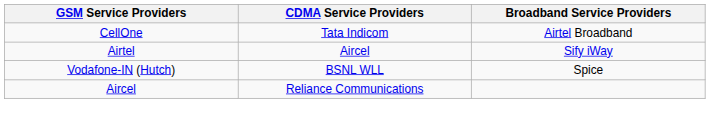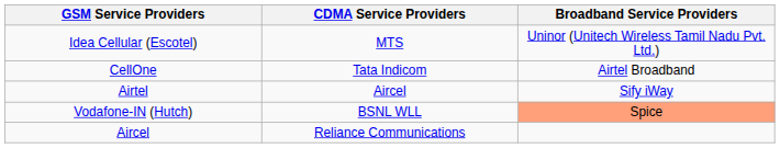 <table class="wikitable" width=75% style="border:1px solid black; text-align:center;">
 <tr>
 <th width="33%"><a href='#'>GSM</a> Service Providers</th>
 <th width="33%"><a href='#'>CDMA</a> Service Providers</th>
 <th width="33%">Broadband Service Providers</th>
+</tr>
+<tr>
+<td><a href='#'>Idea Cellular</a> (<a href='#'>Escotel</a>)</td>
+<td><a href='#'>MTS</a></td>
+<td><a href='#'>Uninor</a> (<a href='#'>Unitech Wireless Tamil Nadu Pvt. Ltd.</a>)</td>
 </tr>
 <tr>
 <td><a href='#'>CellOne</a></td>
 <td><a href='#'>Tata Indicom</a></td>
 <td><a href='#'>Airtel</a> Broadband</td>
 </tr>
 <tr>
 <td><a href='#'>Airtel</a></td>
 <td><a href='#'>Aircel</a></td>
 <td><a href='#'>Sify iWay</a></td>
 </tr>
 <tr>
 <td><a href='#'>Vodafone-IN</a> (<a href='#'>Hutch</a>)</td>
 <td><a href='#'>BSNL WLL</a></td>
-<td>Spice</td>
+<td style="background: lightsalmon;">Spice</td>
 </tr>
 <tr>
 <td><a href='#'>Aircel</a></td>
 <td><a href='#'>Reliance Communications</a></td>
 <td></td>
 </tr>
 </table>
